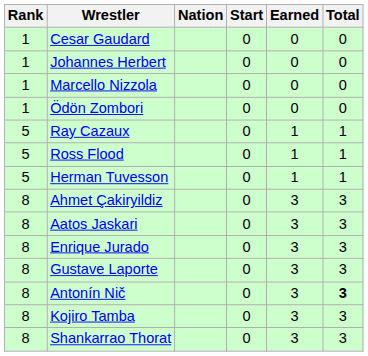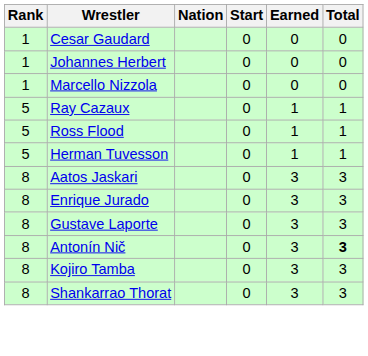 <table class="wikitable sortable" style="text-align:center;">
 <tr>
 <th>Rank</th>
 <th>Wrestler</th>
 <th>Nation</th>
 <th>Start</th>
 <th>Earned</th>
 <th>Total</th>
 </tr>
 <tr style="background:#cfc;">
 <td>1</td>
 <td align=left><a href='#'>Cesar Gaudard</a></td>
 <td align=left></td>
 <td>0</td>
 <td>0</td>
 <td>0</td>
 </tr>
 <tr style="background:#cfc;">
 <td>1</td>
 <td align=left><a href='#'>Johannes Herbert</a></td>
 <td align=left></td>
 <td>0</td>
 <td>0</td>
 <td>0</td>
 </tr>
 <tr style="background:#cfc;">
 <td>1</td>
 <td align=left><a href='#'>Marcello Nizzola</a></td>
 <td align=left></td>
 <td>0</td>
 <td>0</td>
 <td>0</td>
 </tr>
 <tr style="background:#cfc;">
-<td>1</td>
-<td align=left><a href='#'>Ödön Zombori</a></td>
-<td align=left></td>
-<td>0</td>
-<td>0</td>
-<td>0</td>
-</tr>
-<tr style="background:#cfc;">
 <td>5</td>
 <td align=left><a href='#'>Ray Cazaux</a></td>
 <td align=left></td>
 <td>0</td>
 <td>1</td>
 <td>1</td>
 </tr>
 <tr style="background:#cfc;">
 <td>5</td>
 <td align=left><a href='#'>Ross Flood</a></td>
 <td align=left></td>
 <td>0</td>
 <td>1</td>
 <td>1</td>
 </tr>
 <tr style="background:#cfc;">
 <td>5</td>
 <td align=left><a href='#'>Herman Tuvesson</a></td>
 <td align=left></td>
 <td>0</td>
 <td>1</td>
 <td>1</td>
-</tr>
-<tr style="background:#cfc;">
-<td>8</td>
-<td align=left><a href='#'>Ahmet Çakiryildiz</a></td>
-<td align=left></td>
-<td>0</td>
-<td>3</td>
-<td>3</td>
 </tr>
 <tr style="background:#cfc;">
 <td>8</td>
 <td align=left><a href='#'>Aatos Jaskari</a></td>
 <td align=left></td>
 <td>0</td>
 <td>3</td>
 <td>3</td>
 </tr>
 <tr style="background:#cfc;">
 <td>8</td>
 <td align=left><a href='#'>Enrique Jurado</a></td>
 <td align=left></td>
 <td>0</td>
 <td>3</td>
 <td>3</td>
 </tr>
 <tr style="background:#cfc;">
 <td>8</td>
 <td align=left><a href='#'>Gustave Laporte</a></td>
 <td align=left></td>
 <td>0</td>
 <td>3</td>
 <td>3</td>
 </tr>
 <tr style="background:#cfc;">
 <td>8</td>
 <td align=left><a href='#'>Antonín Nič</a></td>
 <td align=left></td>
 <td>0</td>
 <td>3</td>
 <td><strong>3</strong></td>
 </tr>
 <tr style="background:#cfc;">
 <td>8</td>
 <td align=left><a href='#'>Kojiro Tamba</a></td>
 <td align=left></td>
 <td>0</td>
 <td>3</td>
 <td>3</td>
 </tr>
 <tr style="background:#cfc;">
 <td>8</td>
 <td align=left><a href='#'>Shankarrao Thorat</a></td>
 <td align=left></td>
 <td>0</td>
 <td>3</td>
 <td>3</td>
 </tr>
 </table>
